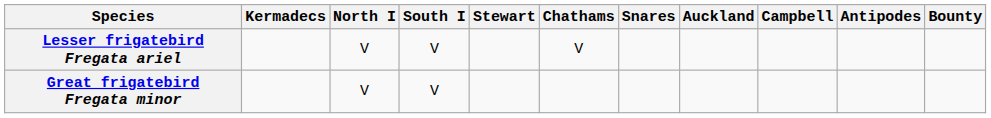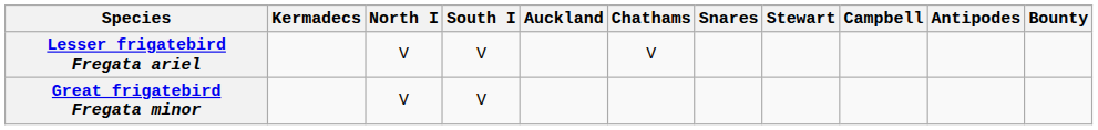 <table class="wikitable" style="text-align:center">
 <tr>
 <th width="200">Species</th>
 <th>Kermadecs</th>
 <th>North I</th>
 <th>South I</th>
-<th>Stewart</th>
+<th>Auckland</th>
 <th>Chathams</th>
 <th>Snares</th>
-<th>Auckland</th>
+<th>Stewart</th>
 <th>Campbell</th>
 <th>Antipodes</th>
 <th>Bounty</th>
 </tr>
 <tr>
 <th><a href='#'>Lesser frigatebird</a><br><em>Fregata ariel</em></th>
 <td></td>
 <td>V</td>
 <td>V</td>
 <td></td>
 <td>V</td>
 <td></td>
 <td></td>
 <td></td>
 <td></td>
 <td></td>
 </tr>
 <tr>
 <th><a href='#'>Great frigatebird</a><br><em>Fregata minor</em></th>
 <td></td>
 <td>V</td>
 <td>V</td>
 <td></td>
 <td></td>
 <td></td>
 <td></td>
 <td></td>
 <td></td>
 <td></td>
 </tr>
 </table>
